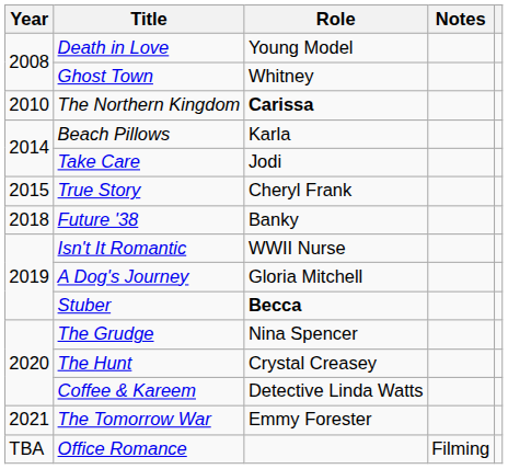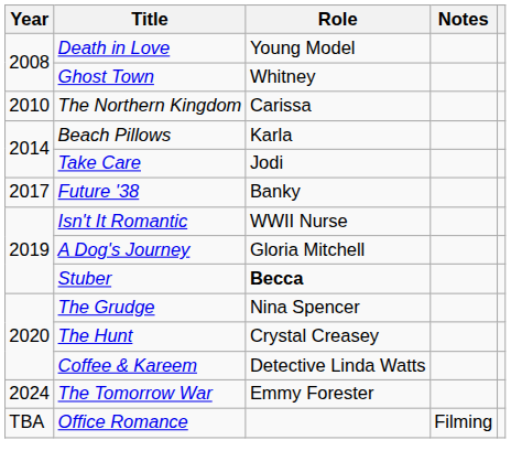 <table class="wikitable sortable">
 <tr>
 <th>Year</th>
 <th>Title</th>
 <th>Role</th>
 <th class="unsortable">Notes</th>
 <th class="unsortable"></th>
 </tr>
 <tr>
 <td rowspan="2">2008</td>
 <td><em><a href='#'>Death in Love</a></em></td>
 <td>Young Model</td>
 <td></td>
 <td></td>
 </tr>
 <tr>
 <td><em><a href='#'>Ghost Town</a></em></td>
 <td>Whitney</td>
 <td></td>
 <td></td>
 </tr>
 <tr>
 <td>2010</td>
 <td data-sort-value="Northern Kingdom, The"><em>The Northern Kingdom</em></td>
-<td><strong>Carissa</strong></td>
+<td>Carissa</td>
 <td></td>
 <td></td>
 </tr>
 <tr>
 <td rowspan="2">2014</td>
 <td><em>Beach Pillows</em></td>
 <td>Karla</td>
 <td></td>
 <td></td>
 </tr>
 <tr>
 <td><em><a href='#'>Take Care</a></em></td>
 <td>Jodi</td>
 <td></td>
 <td></td>
 </tr>
 <tr>
-<td>2015</td>
-<td><em><a href='#'>True Story</a></em></td>
-<td>Cheryl Frank</td>
-<td></td>
-<td></td>
-</tr>
-<tr>
-<td>2018</td>
+<td>2017</td>
 <td><em><a href='#'>Future '38</a></em></td>
 <td>Banky</td>
 <td></td>
 <td></td>
 </tr>
 <tr>
 <td rowspan="3">2019</td>
 <td><em><a href='#'>Isn't It Romantic</a></em></td>
 <td>WWII Nurse</td>
 <td></td>
 <td></td>
 </tr>
 <tr>
 <td data-sort-value="Dog's Journey, A"><em><a href='#'>A Dog's Journey</a></em></td>
 <td>Gloria Mitchell</td>
 <td></td>
 <td></td>
 </tr>
 <tr>
 <td><em><a href='#'>Stuber</a></em></td>
 <td><strong>Becca</strong></td>
 <td></td>
 <td></td>
 </tr>
 <tr>
 <td rowspan="3">2020</td>
 <td data-sort-value="Grudge, The"><em><a href='#'>The Grudge</a></em></td>
 <td>Nina Spencer</td>
 <td></td>
 <td></td>
 </tr>
 <tr>
 <td data-sort-value="Hunt, The"><em><a href='#'>The Hunt</a></em></td>
 <td>Crystal Creasey</td>
 <td></td>
 <td></td>
 </tr>
 <tr>
 <td><em><a href='#'>Coffee & Kareem</a></em></td>
 <td>Detective Linda Watts</td>
 <td></td>
 <td></td>
 </tr>
 <tr>
-<td>2021</td>
+<td>2024</td>
 <td data-sort-value="Tomorrow War, The"><em><a href='#'>The Tomorrow War</a></em></td>
 <td>Emmy Forester</td>
 <td></td>
 <td></td>
 </tr>
 <tr>
 <td>TBA</td>
 <td><em><a href='#'>Office Romance</a></em></td>
 <td></td>
 <td>Filming</td>
 <td></td>
 </tr>
 </table>
